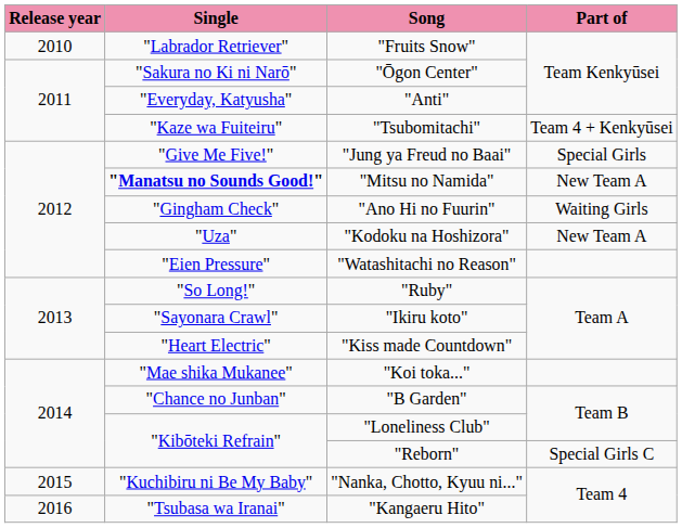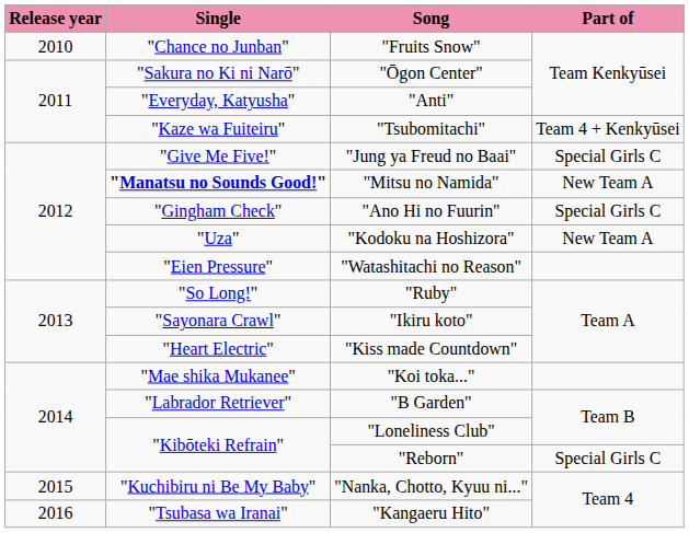 <table class="wikitable" style="text-align:center">
 <tr>
 <th style="background:#ef91b0">Release year</th>
 <th style="background:#ef91b0">Single</th>
 <th style="background:#ef91b0">Song</th>
 <th style="background:#ef91b0">Part of</th>
 </tr>
 <tr>
 <td>2010</td>
-<td>"<a href='#'>Labrador Retriever</a>"</td>
+<td>"<a href='#'>Chance no Junban</a>"</td>
 <td>"Fruits Snow"</td>
 <td rowspan="3">Team Kenkyūsei</td>
 </tr>
 <tr>
 <td rowspan="3">2011</td>
 <td>"<a href='#'>Sakura no Ki ni Narō</a>"</td>
 <td>"Ōgon Center"</td>
 </tr>
 <tr>
 <td>"<a href='#'>Everyday, Katyusha</a>"</td>
 <td>"Anti"</td>
 </tr>
 <tr>
 <td>"<a href='#'>Kaze wa Fuiteiru</a>"</td>
 <td>"Tsubomitachi"</td>
 <td>Team 4 + Kenkyūsei</td>
 </tr>
 <tr>
 <td rowspan="5">2012</td>
 <td>"<a href='#'>Give Me Five!</a>"</td>
 <td>"Jung ya Freud no Baai"</td>
-<td>Special Girls</td>
+<td>Special Girls C</td>
 </tr>
 <tr>
 <td><strong>"<a href='#'>Manatsu no Sounds Good!</a>"</strong></td>
 <td>"Mitsu no Namida"</td>
 <td>New Team A</td>
 </tr>
 <tr>
 <td>"<a href='#'>Gingham Check</a>"</td>
 <td>"Ano Hi no Fuurin"</td>
-<td>Waiting Girls</td>
+<td>Special Girls C</td>
 </tr>
 <tr>
 <td>"<a href='#'>Uza</a>"</td>
 <td>"Kodoku na Hoshizora"</td>
 <td>New Team A</td>
 </tr>
 <tr>
 <td>"<a href='#'>Eien Pressure</a>"</td>
 <td>"Watashitachi no Reason"</td>
 <td></td>
 </tr>
 <tr>
 <td rowspan="3">2013</td>
 <td>"<a href='#'>So Long!</a>"</td>
 <td>"Ruby"</td>
 <td rowspan="3">Team A</td>
 </tr>
 <tr>
 <td>"<a href='#'>Sayonara Crawl</a>"</td>
 <td>"Ikiru koto"</td>
 </tr>
 <tr>
 <td>"<a href='#'>Heart Electric</a>"</td>
 <td>"Kiss made Countdown"</td>
 </tr>
 <tr>
 <td rowspan="4">2014</td>
 <td>"<a href='#'>Mae shika Mukanee</a>"</td>
 <td>"Koi toka..."</td>
 <td></td>
 </tr>
 <tr>
-<td>"<a href='#'>Chance no Junban</a>"</td>
+<td>"<a href='#'>Labrador Retriever</a>"</td>
 <td>"B Garden"</td>
 <td rowspan="2">Team B</td>
 </tr>
 <tr>
 <td rowspan="2">"<a href='#'>Kibōteki Refrain</a>"</td>
 <td>"Loneliness Club"</td>
 </tr>
 <tr>
 <td>"Reborn"</td>
 <td>Special Girls C</td>
 </tr>
 <tr>
 <td>2015</td>
 <td>"<a href='#'>Kuchibiru ni Be My Baby</a>"</td>
 <td>"Nanka, Chotto, Kyuu ni..."</td>
 <td rowspan="2">Team 4</td>
 </tr>
 <tr>
 <td>2016</td>
 <td>"<a href='#'>Tsubasa wa Iranai</a>"</td>
 <td>"Kangaeru Hito"</td>
 </tr>
 </table>
